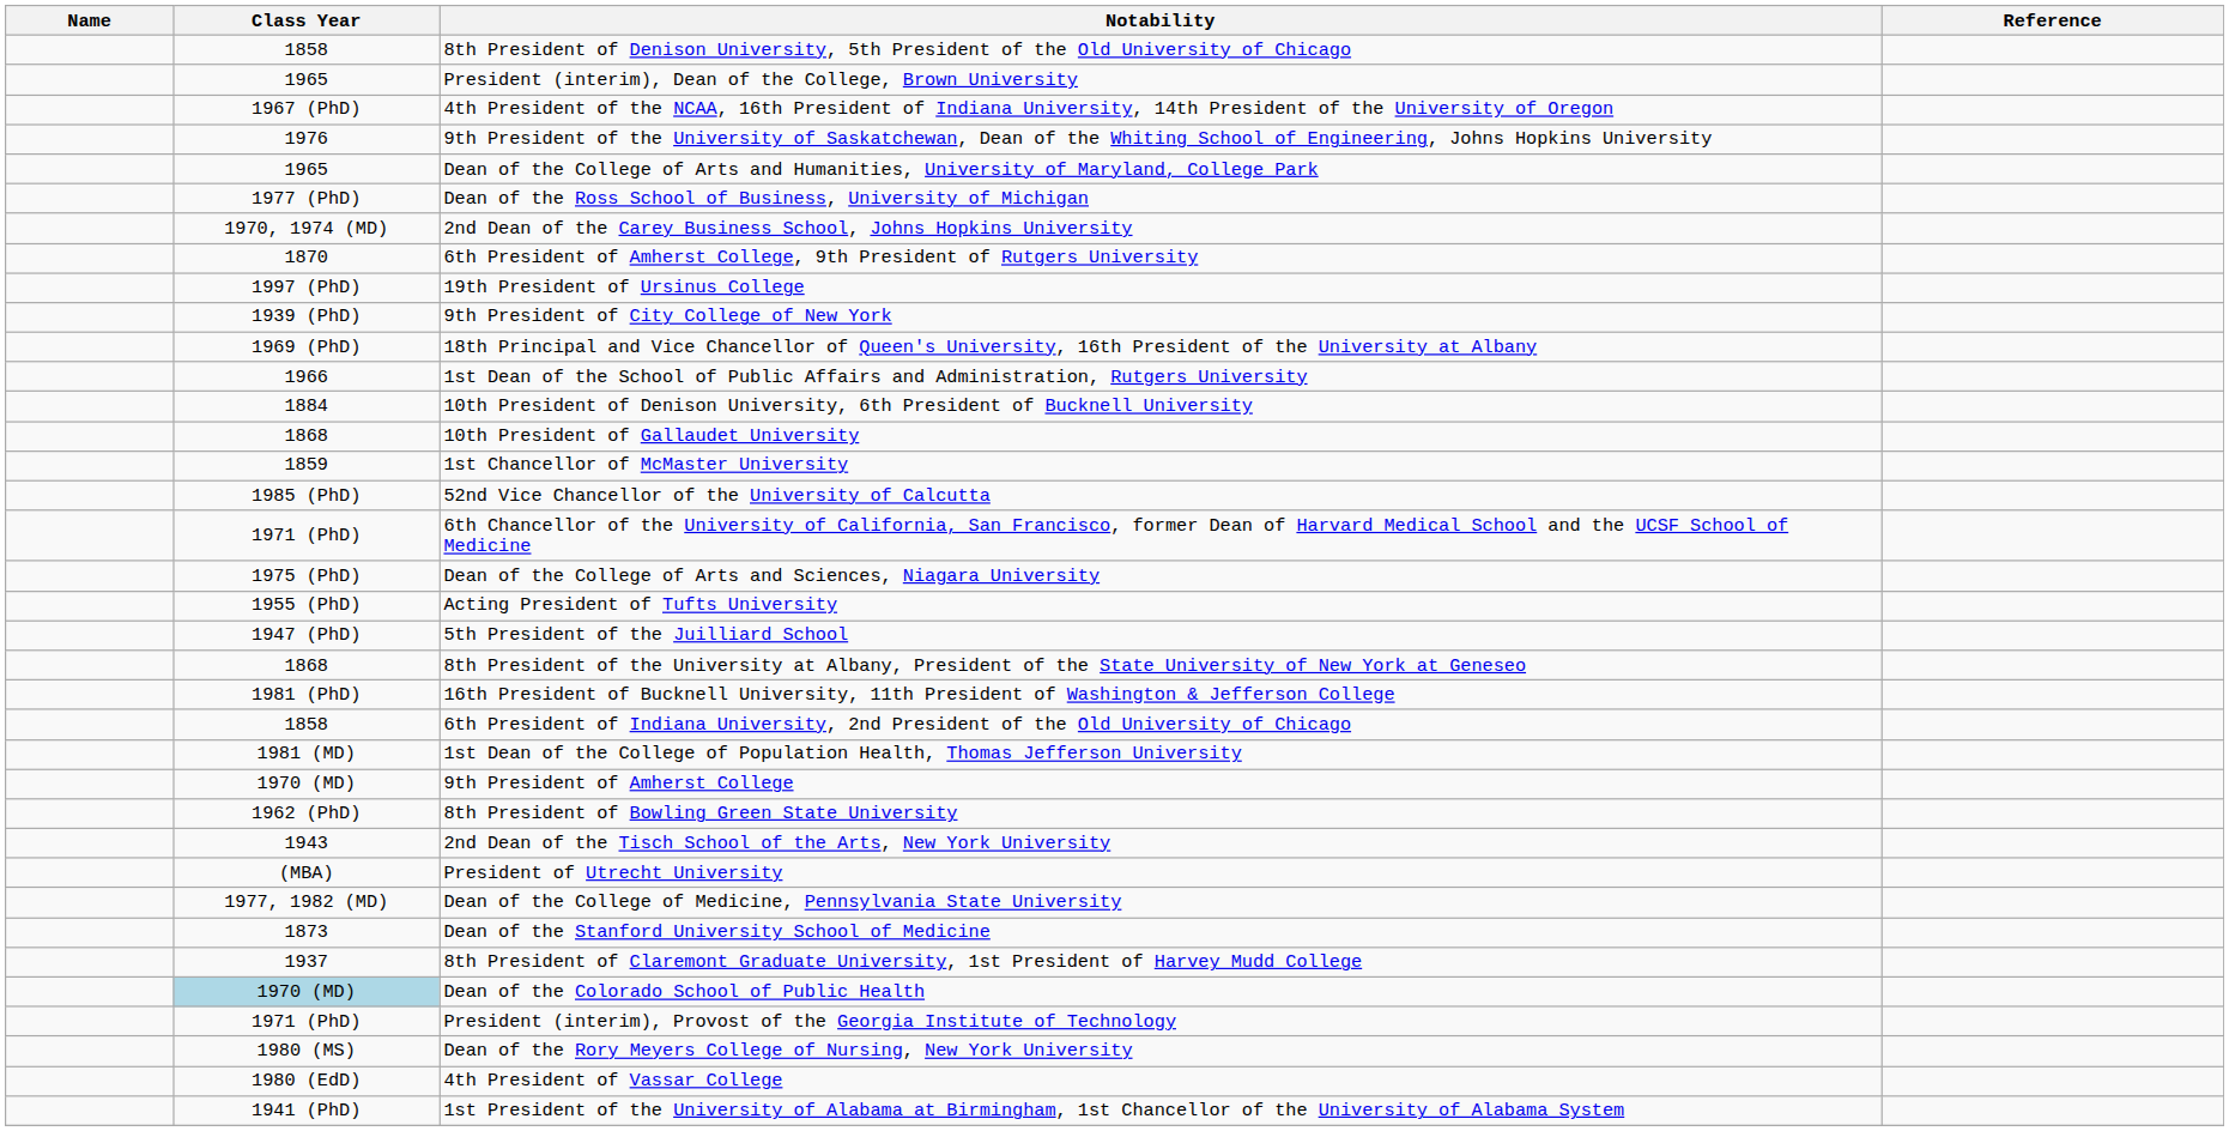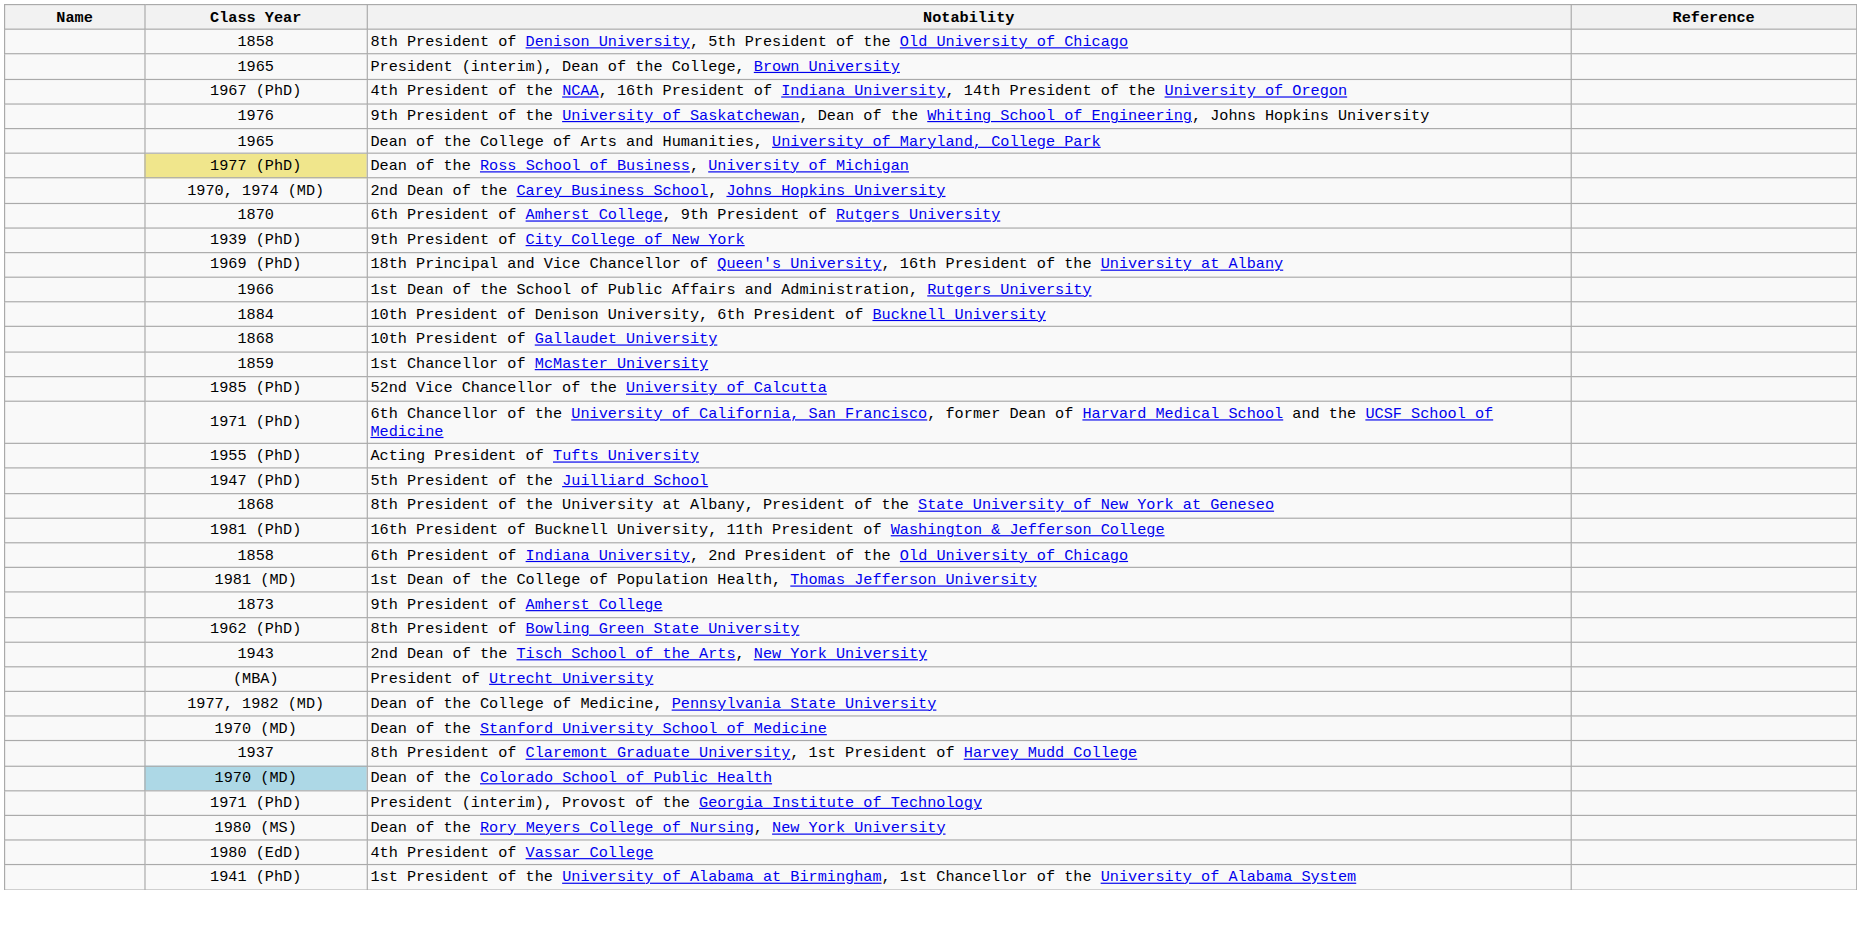 <table class="wikitable sortable" style="width:100%">
 <tr>
 <th style="width:*;">Name</th>
 <th style="width:12%;">Class Year</th>
 <th style="width:65%;" class="unsortable">Notability</th>
 <th style="width:*;" class="unsortable">Reference</th>
 </tr>
 <tr>
 <td></td>
 <td style="text-align:center;">1858</td>
 <td>8th President of <a href='#'>Denison University</a>, 5th President of the <a href='#'>Old University of Chicago</a></td>
 <td style="text-align:center;"></td>
 </tr>
 <tr>
 <td></td>
 <td style="text-align:center;">1965</td>
 <td>President (interim), Dean of the College, <a href='#'>Brown University</a></td>
 <td style="text-align:center;"></td>
 </tr>
 <tr>
 <td></td>
 <td style="text-align:center;">1967 (PhD)</td>
 <td>4th President of the <a href='#'>NCAA</a>, 16th President of <a href='#'>Indiana University</a>, 14th President of the <a href='#'>University of Oregon</a></td>
 <td style="text-align:center;"></td>
 </tr>
 <tr>
 <td></td>
 <td style="text-align:center;">1976</td>
 <td>9th President of the <a href='#'>University of Saskatchewan</a>, Dean of the <a href='#'>Whiting School of Engineering</a>, Johns Hopkins University</td>
 <td style="text-align:center;"></td>
 </tr>
 <tr>
 <td></td>
 <td style="text-align:center;">1965</td>
 <td>Dean of the College of Arts and Humanities, <a href='#'>University of Maryland, College Park</a></td>
 <td style="text-align:center;"></td>
 </tr>
 <tr>
 <td></td>
-<td style="text-align:center;">1977 (PhD)</td>
+<td style="background: khaki; text-align:center;">1977 (PhD)</td>
 <td>Dean of the <a href='#'>Ross School of Business</a>, <a href='#'>University of Michigan</a></td>
 <td style="text-align:center;"></td>
 </tr>
 <tr>
 <td></td>
 <td style="text-align:center;">1970, 1974 (MD)</td>
 <td>2nd Dean of the <a href='#'>Carey Business School</a>, <a href='#'>Johns Hopkins University</a></td>
 <td style="text-align:center;"></td>
 </tr>
 <tr>
 <td></td>
 <td style="text-align:center;">1870</td>
 <td>6th President of <a href='#'>Amherst College</a>, 9th President of <a href='#'>Rutgers University</a></td>
-<td style="text-align:center;"></td>
-</tr>
-<tr>
-<td></td>
-<td style="text-align:center;">1997 (PhD)</td>
-<td>19th President of <a href='#'>Ursinus College</a></td>
 <td style="text-align:center;"></td>
 </tr>
 <tr>
 <td></td>
 <td style="text-align:center;">1939 (PhD)</td>
 <td>9th President of <a href='#'>City College of New York</a></td>
 <td style="text-align:center;"></td>
 </tr>
 <tr>
 <td></td>
 <td style="text-align:center;">1969 (PhD)</td>
 <td>18th Principal and Vice Chancellor of <a href='#'>Queen's University</a>, 16th President of the <a href='#'>University at Albany</a></td>
 <td style="text-align:center;"></td>
 </tr>
 <tr>
 <td></td>
 <td style="text-align:center;">1966</td>
 <td>1st Dean of the School of Public Affairs and Administration, <a href='#'>Rutgers University</a></td>
 <td style="text-align:center;"></td>
 </tr>
 <tr>
 <td></td>
 <td style="text-align:center;">1884</td>
 <td>10th President of Denison University, 6th President of <a href='#'>Bucknell University</a></td>
 <td style="text-align:center;"></td>
 </tr>
 <tr>
 <td></td>
 <td style="text-align:center;">1868</td>
 <td>10th President of <a href='#'>Gallaudet University</a></td>
 <td style="text-align:center;"></td>
 </tr>
 <tr>
 <td></td>
 <td style="text-align:center;">1859</td>
 <td>1st Chancellor of <a href='#'>McMaster University</a></td>
 <td style="text-align:center;"></td>
 </tr>
 <tr>
 <td></td>
 <td style="text-align:center;">1985 (PhD)</td>
 <td>52nd Vice Chancellor of the <a href='#'>University of Calcutta</a></td>
 <td style="text-align:center;"></td>
 </tr>
 <tr>
 <td></td>
 <td style="text-align:center;">1971 (PhD)</td>
 <td>6th Chancellor of the <a href='#'>University of California, San Francisco</a>, former Dean of <a href='#'>Harvard Medical School</a> and the <a href='#'>UCSF School of Medicine</a></td>
 <td style="text-align:center;"></td>
 </tr>
 <tr>
 <td></td>
-<td style="text-align:center;">1975 (PhD)</td>
-<td>Dean of the College of Arts and Sciences, <a href='#'>Niagara University</a></td>
-<td style="text-align:center;"></td>
-</tr>
-<tr>
-<td></td>
 <td style="text-align:center;">1955 (PhD)</td>
 <td>Acting President of <a href='#'>Tufts University</a></td>
 <td style="text-align:center;"></td>
 </tr>
 <tr>
 <td></td>
 <td style="text-align:center;">1947 (PhD)</td>
 <td>5th President of the <a href='#'>Juilliard School</a></td>
 <td style="text-align:center;"></td>
 </tr>
 <tr>
 <td></td>
 <td style="text-align:center;">1868</td>
 <td>8th President of the University at Albany, President of the <a href='#'>State University of New York at Geneseo</a></td>
 <td style="text-align:center;"></td>
 </tr>
 <tr>
 <td></td>
 <td style="text-align:center;">1981 (PhD)</td>
 <td>16th President of Bucknell University, 11th President of <a href='#'>Washington & Jefferson College</a></td>
 <td style="text-align:center;"></td>
 </tr>
 <tr>
 <td></td>
 <td style="text-align:center;">1858</td>
 <td>6th President of <a href='#'>Indiana University</a>, 2nd President of the <a href='#'>Old University of Chicago</a></td>
 <td style="text-align:center;"></td>
 </tr>
 <tr>
 <td></td>
 <td style="text-align:center;">1981 (MD)</td>
 <td>1st Dean of the College of Population Health, <a href='#'>Thomas Jefferson University</a></td>
 <td style="text-align:center;"></td>
 </tr>
 <tr>
 <td></td>
-<td style="text-align:center;">1970 (MD)</td>
+<td style="text-align:center;">1873</td>
 <td>9th President of <a href='#'>Amherst College</a></td>
 <td style="text-align:center;"></td>
 </tr>
 <tr>
 <td></td>
 <td style="text-align:center;">1962 (PhD)</td>
 <td>8th President of <a href='#'>Bowling Green State University</a></td>
 <td style="text-align:center;"></td>
 </tr>
 <tr>
 <td></td>
 <td style="text-align:center;">1943</td>
 <td>2nd Dean of the <a href='#'>Tisch School of the Arts</a>, <a href='#'>New York University</a></td>
 <td style="text-align:center;"></td>
 </tr>
 <tr>
 <td></td>
 <td style="text-align:center;">(MBA)</td>
 <td>President of <a href='#'>Utrecht University</a></td>
 <td style="text-align:center;"></td>
 </tr>
 <tr>
 <td></td>
 <td style="text-align:center;">1977, 1982 (MD)</td>
 <td>Dean of the College of Medicine, <a href='#'>Pennsylvania State University</a></td>
 <td style="text-align:center;"></td>
 </tr>
 <tr>
 <td></td>
-<td style="text-align:center;">1873</td>
+<td style="text-align:center;">1970 (MD)</td>
 <td>Dean of the <a href='#'>Stanford University School of Medicine</a></td>
 <td style="text-align:center;"></td>
 </tr>
 <tr>
 <td></td>
 <td style="text-align:center;">1937</td>
 <td>8th President of <a href='#'>Claremont Graduate University</a>, 1st President of <a href='#'>Harvey Mudd College</a></td>
 <td style="text-align:center;"></td>
 </tr>
 <tr>
 <td></td>
 <td style="background: lightblue; text-align:center;">1970 (MD)</td>
 <td>Dean of the <a href='#'>Colorado School of Public Health</a></td>
 <td style="text-align:center;"></td>
 </tr>
 <tr>
 <td></td>
 <td style="text-align:center;">1971 (PhD)</td>
 <td>President (interim), Provost of the <a href='#'>Georgia Institute of Technology</a></td>
 <td style="text-align:center;"></td>
 </tr>
 <tr>
 <td></td>
 <td style="text-align:center;">1980 (MS)</td>
 <td>Dean of the <a href='#'>Rory Meyers College of Nursing</a>, <a href='#'>New York University</a></td>
 <td style="text-align:center;"></td>
 </tr>
 <tr>
 <td></td>
 <td style="text-align:center;">1980 (EdD)</td>
 <td>4th President of <a href='#'>Vassar College</a></td>
 <td style="text-align:center;"></td>
 </tr>
 <tr>
 <td></td>
 <td style="text-align:center;">1941 (PhD)</td>
 <td>1st President of the <a href='#'>University of Alabama at Birmingham</a>, 1st Chancellor of the <a href='#'>University of Alabama System</a></td>
 <td style="text-align:center;"></td>
 </tr>
 <tr>
 </tr>
 </table>
